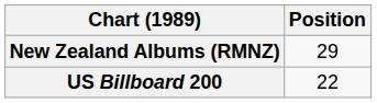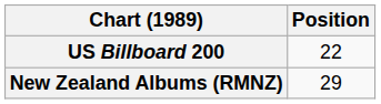 <table class="wikitable sortable plainrowheaders" style="text-align:center">
 <tr>
 <th scope="col">Chart (1989)</th>
 <th scope="col">Position</th>
 </tr>
 <tr>
+<th scope="row">US <em>Billboard</em> 200</th>
+<td>22</td>
+</tr>
+<tr>
 <th scope="row">New Zealand Albums (RMNZ)</th>
 <td>29</td>
 </tr>
-<tr>
-<th scope="row">US <em>Billboard</em> 200</th>
-<td>22</td>
-</tr>
 </table>
